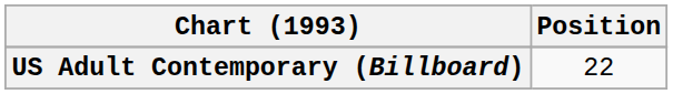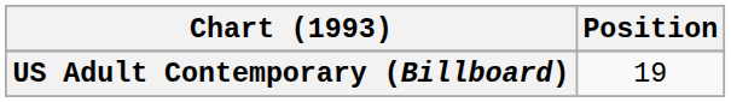 <table class="wikitable sortable plainrowheaders" style="text-align:center">
 <tr>
 <th>Chart (1993)</th>
 <th>Position</th>
 </tr>
 <tr>
 </tr>
 <tr>
 </tr>
 <tr>
 <th scope="row">US Adult Contemporary (<em>Billboard</em>)</th>
-<td>22</td>
+<td>19</td>
 </tr>
 </table>
